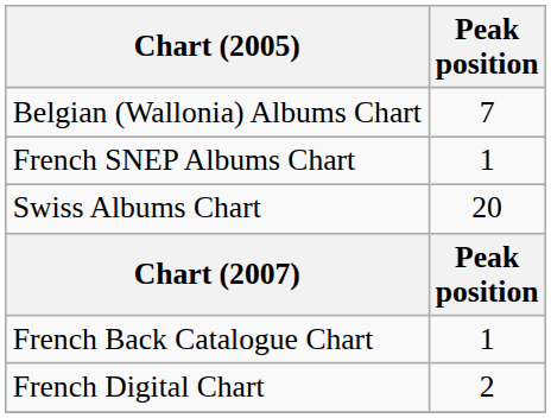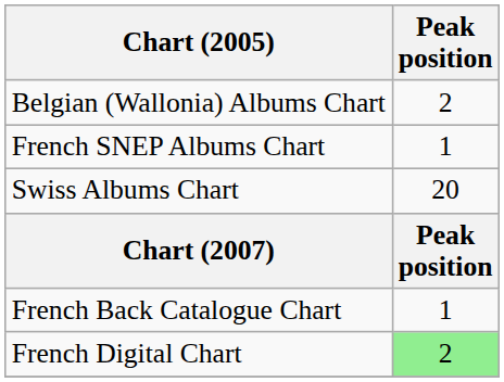 <table class="wikitable sortable">
 <tr>
 <th>Chart (2005)</th>
 <th>Peak<br>position</th>
 </tr>
 <tr>
 <td>Belgian (Wallonia) Albums Chart</td>
-<td align="center">7</td>
+<td align="center">2</td>
 </tr>
 <tr>
 <td>French SNEP Albums Chart</td>
 <td align="center">1</td>
 </tr>
 <tr>
 <td>Swiss Albums Chart</td>
 <td align="center">20</td>
 </tr>
 <tr>
 <th>Chart (2007)</th>
 <th>Peak<br>position</th>
 </tr>
 <tr>
 <td>French Back Catalogue Chart</td>
 <td align="center">1</td>
 </tr>
 <tr>
 <td>French Digital Chart</td>
-<td align="center">2</td>
+<td align="center" style="background: lightgreen;">2</td>
 </tr>
 <tr>
 </tr>
 </table>
